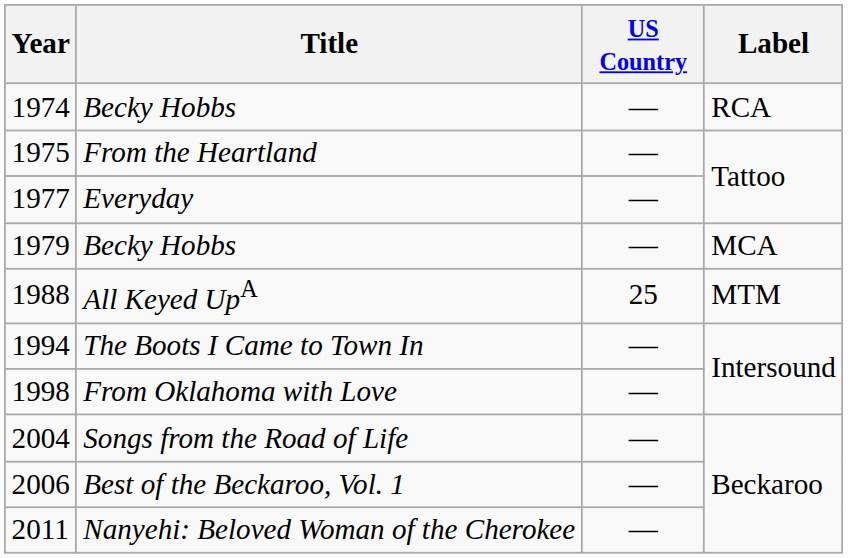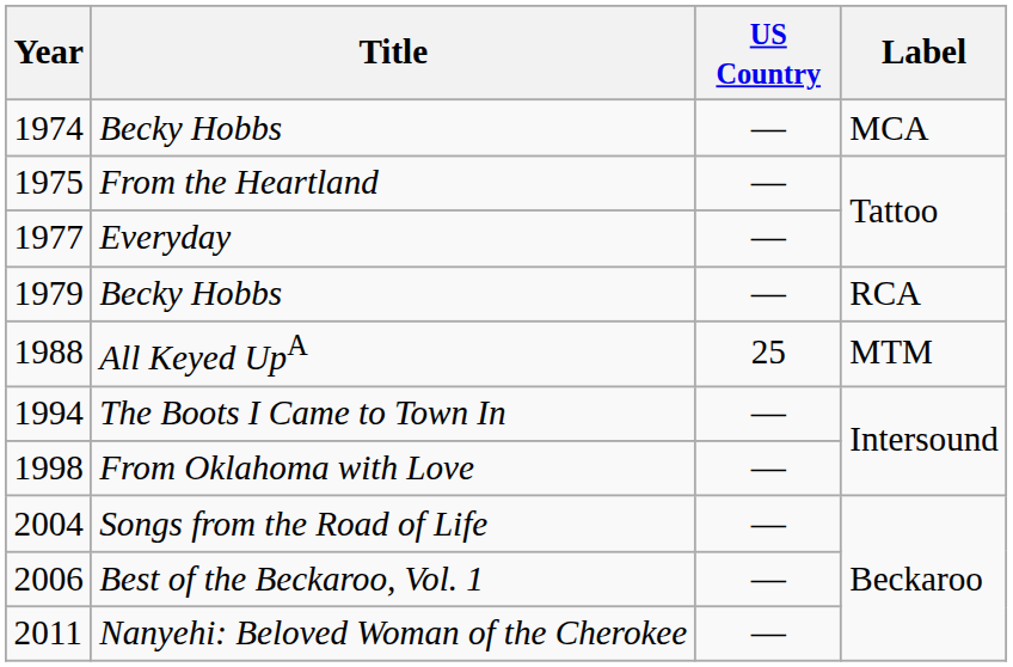 <table class="wikitable">
 <tr>
 <th>Year</th>
 <th>Title</th>
 <th width="60"><small><a href='#'>US Country</a></small></th>
 <th>Label</th>
 </tr>
 <tr>
 <td>1974</td>
 <td><em>Becky Hobbs</em></td>
 <td align=center>—</td>
-<td>RCA</td>
+<td>MCA</td>
 </tr>
 <tr>
 <td>1975</td>
 <td><em>From the Heartland</em></td>
 <td align=center>—</td>
 <td rowspan=2>Tattoo</td>
 </tr>
 <tr>
 <td>1977</td>
 <td><em>Everyday</em></td>
 <td align=center>—</td>
 </tr>
 <tr>
 <td>1979</td>
 <td><em>Becky Hobbs</em></td>
 <td align=center>—</td>
-<td>MCA</td>
+<td>RCA</td>
 </tr>
 <tr>
 <td>1988</td>
 <td><em>All Keyed Up</em><sup>A</sup></td>
 <td align=center>25</td>
 <td>MTM</td>
 </tr>
 <tr>
 <td>1994</td>
 <td><em>The Boots I Came to Town In</em></td>
 <td align=center>—</td>
 <td rowspan=2>Intersound</td>
 </tr>
 <tr>
 <td>1998</td>
 <td><em>From Oklahoma with Love</em></td>
 <td align=center>—</td>
 </tr>
 <tr>
 <td>2004</td>
 <td><em>Songs from the Road of Life</em></td>
 <td align=center>—</td>
 <td rowspan=3>Beckaroo</td>
 </tr>
 <tr>
 <td>2006</td>
 <td><em>Best of the Beckaroo, Vol. 1</em></td>
 <td align=center>—</td>
 </tr>
 <tr>
 <td>2011</td>
 <td><em>Nanyehi: Beloved Woman of the Cherokee</em></td>
 <td align=center>—</td>
 </tr>
 </table>
